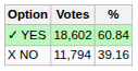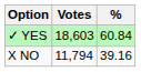 <table class="wikitable">
 <tr>
 <th>Option</th>
 <th>Votes</th>
 <th>%</th>
 </tr>
 <tr>
 <td style=background:#bbf8be>✓ YES</td>
-<td style=background:#bbf8be>18,602</td>
+<td style=background:#bbf8be>18,603</td>
 <td style=background:#bbf8be>60.84</td>
 </tr>
 <tr>
 <td>X NO</td>
 <td>11,794</td>
 <td>39.16</td>
 </tr>
 </table>
